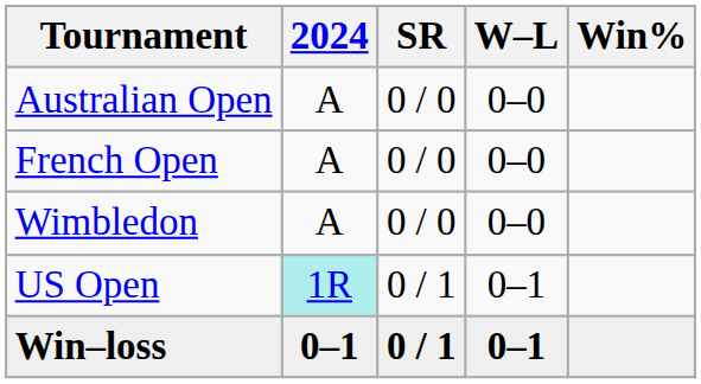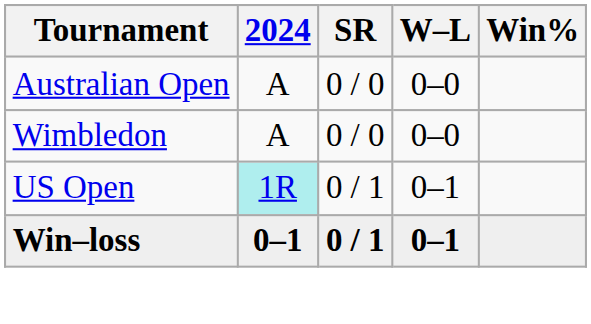 <table class="wikitable" style=text-align:center>
 <tr>
 <th>Tournament</th>
 <th><a href='#'>2024</a></th>
 <th>SR</th>
 <th>W–L</th>
 <th>Win%</th>
 </tr>
 <tr>
 <td align=left><a href='#'>Australian Open</a></td>
-<td>A</td>
-<td>0 / 0</td>
-<td>0–0</td>
-<td></td>
-</tr>
-<tr>
-<td align=left><a href='#'>French Open</a></td>
 <td>A</td>
 <td>0 / 0</td>
 <td>0–0</td>
 <td></td>
 </tr>
 <tr>
 <td align=left><a href='#'>Wimbledon</a></td>
 <td>A</td>
 <td>0 / 0</td>
 <td>0–0</td>
 <td></td>
 </tr>
 <tr>
 <td align=left><a href='#'>US Open</a></td>
 <td bgcolor=afeeee><a href='#'>1R</a></td>
 <td>0 / 1</td>
 <td>0–1</td>
 <td></td>
 </tr>
 <tr style=background:#efefef;font-weight:bold>
 <td align=left>Win–loss</td>
 <td>0–1</td>
 <td>0 / 1</td>
 <td>0–1</td>
 <td></td>
 </tr>
 </table>
